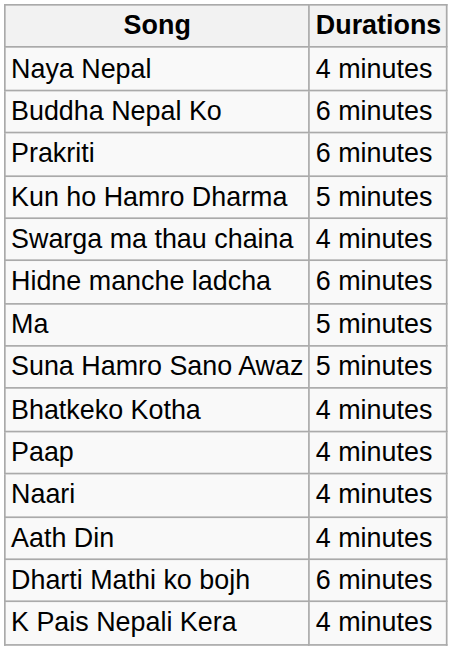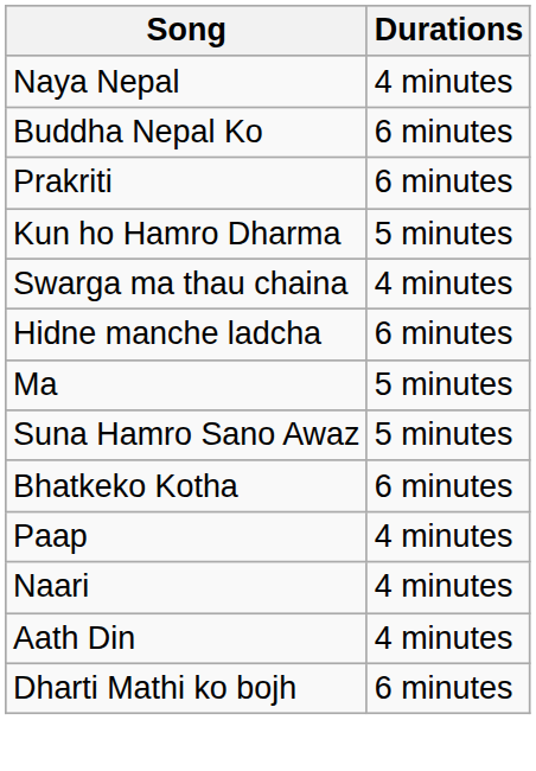 <table class="wikitable sortable">
 <tr>
 <th>Song</th>
 <th>Durations</th>
 </tr>
 <tr>
 <td>Naya Nepal</td>
 <td>4 minutes</td>
 </tr>
 <tr>
 <td>Buddha Nepal Ko</td>
 <td>6 minutes</td>
 </tr>
 <tr>
 <td>Prakriti</td>
 <td>6 minutes</td>
 </tr>
 <tr>
 <td>Kun ho Hamro Dharma</td>
 <td>5 minutes</td>
 </tr>
 <tr>
 <td>Swarga ma thau chaina</td>
 <td>4 minutes</td>
 </tr>
 <tr>
 <td>Hidne manche ladcha</td>
 <td>6 minutes</td>
 </tr>
 <tr>
 <td>Ma</td>
 <td>5 minutes</td>
 </tr>
 <tr>
 <td>Suna Hamro Sano Awaz</td>
 <td>5 minutes</td>
 </tr>
 <tr>
 <td>Bhatkeko Kotha</td>
-<td>4 minutes</td>
+<td>6 minutes</td>
 </tr>
 <tr>
 <td>Paap</td>
 <td>4 minutes</td>
 </tr>
 <tr>
 <td>Naari</td>
 <td>4 minutes</td>
 </tr>
 <tr>
 <td>Aath Din</td>
 <td>4 minutes</td>
 </tr>
 <tr>
 <td>Dharti Mathi ko bojh</td>
 <td>6 minutes</td>
 </tr>
-<tr>
-<td>K Pais Nepali Kera</td>
-<td>4 minutes</td>
-</tr>
 </table>
